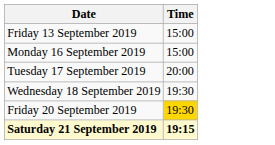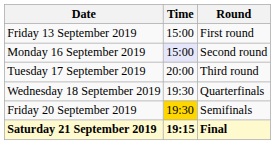 <table class="wikitable">
 <tr>
 <th>Date</th>
 <th>Time</th>
+<th>Round</th>
 </tr>
 <tr>
 <td>Friday 13 September 2019</td>
 <td>15:00</td>
+<td>First round</td>
 </tr>
 <tr>
 <td>Monday 16 September 2019</td>
-<td>15:00</td>
+<td style="background: lavender;">15:00</td>
+<td>Second round</td>
 </tr>
 <tr>
 <td>Tuesday 17 September 2019</td>
 <td>20:00</td>
+<td>Third round</td>
 </tr>
 <tr>
 <td>Wednesday 18 September 2019</td>
 <td>19:30</td>
+<td>Quarterfinals</td>
 </tr>
 <tr>
 <td>Friday 20 September 2019</td>
 <td style="background: gold;">19:30</td>
+<td>Semifinals</td>
 </tr>
 <tr>
 <td style=background:lemonchiffon><strong>Saturday 21 September 2019</strong></td>
 <td style=background:lemonchiffon><strong>19:15</strong></td>
+<td style=background:lemonchiffon><strong>Final</strong></td>
 </tr>
 </table>
